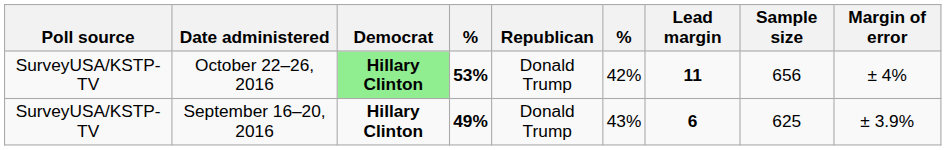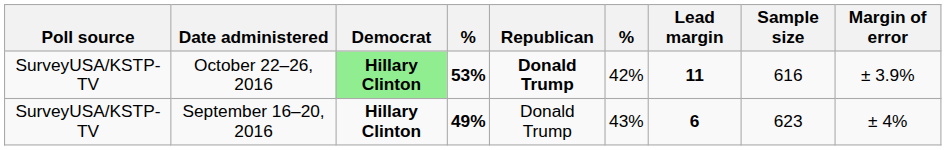 <table class="wikitable" style="text-align:center;">
 <tr valign=bottom>
 <th>Poll source</th>
 <th>Date administered</th>
 <th>Democrat</th>
 <th>%</th>
 <th>Republican</th>
 <th>%</th>
 <th>Lead margin</th>
 <th>Sample size</th>
 <th>Margin of error</th>
 </tr>
 <tr>
 <td>SurveyUSA/KSTP-TV</td>
 <td>October 22–26, 2016</td>
 <td style="background: lightgreen;"><strong>Hillary Clinton</strong></td>
 <td><strong>53%</strong></td>
-<td>Donald Trump</td>
+<td><strong>Donald Trump</strong></td>
 <td>42%</td>
 <td><strong>11</strong></td>
-<td>656</td>
-<td>± 4%</td>
+<td>616</td>
+<td>± 3.9%</td>
 </tr>
 <tr>
 <td>SurveyUSA/KSTP-TV</td>
 <td>September 16–20, 2016</td>
 <td><strong>Hillary Clinton</strong></td>
 <td><strong>49%</strong></td>
 <td>Donald Trump</td>
 <td>43%</td>
 <td><strong>6</strong></td>
-<td>625</td>
-<td>± 3.9%</td>
+<td>623</td>
+<td>± 4%</td>
 </tr>
 </table>
